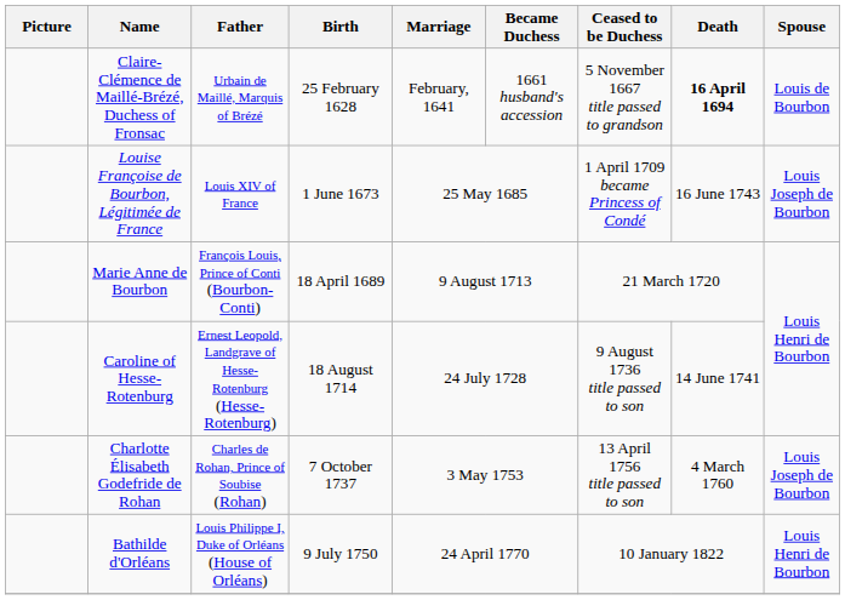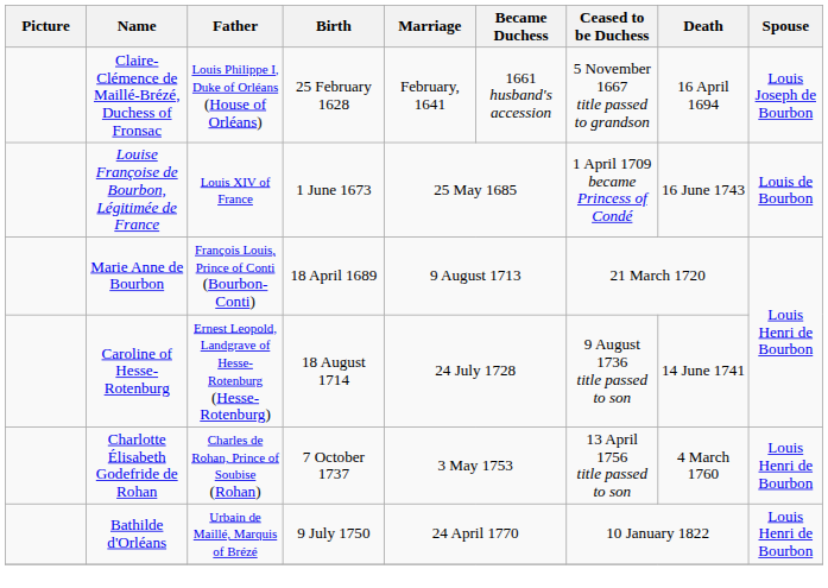 <table width=95% class="wikitable">
 <tr>
 <th width = "8%">Picture</th>
 <th width = "10%">Name</th>
 <th width = "9%">Father</th>
 <th width = "10%">Birth</th>
 <th width = "9%">Marriage</th>
 <th width = "9%">Became Duchess</th>
 <th width = "9%">Ceased to be Duchess</th>
 <th width = "9%">Death</th>
 <th width = "6%">Spouse</th>
 </tr>
 <tr>
 <td align=center></td>
 <td align=center><a href='#'>Claire-Clémence de Maillé-Brézé, Duchess of Fronsac</a><br></td>
-<td align="center"><small><a href='#'>Urbain de Maillé, Marquis of Brézé</a></small></td>
+<td align="center"><small><a href='#'>Louis Philippe I, Duke of Orléans</a></small><br>(<a href='#'>House of Orléans</a>)</td>
 <td align="center">25 February 1628</td>
 <td align="center">February, 1641</td>
 <td align="center">1661<br><em>husband's accession</em></td>
 <td align="center">5 November 1667<br><em>title passed to grandson</em></td>
-<td align="center"><strong>16 April 1694</strong></td>
-<td align="center"><a href='#'>Louis de Bourbon</a></td>
+<td align="center">16 April 1694</td>
+<td align="center"><a href='#'>Louis Joseph de Bourbon</a></td>
 </tr>
 <tr>
 <td align=center></td>
 <td align=center><em><a href='#'>Louise Françoise de Bourbon, Légitimée de France</a></em><br></td>
 <td align="center"><small><a href='#'>Louis XIV of France</a></small></td>
 <td align="center">1 June 1673</td>
 <td align="center" colspan="2">25 May 1685</td>
 <td align="center">1 April 1709<br><em>became <a href='#'>Princess of Condé</a></em></td>
 <td align="center">16 June 1743</td>
-<td align="center"><a href='#'>Louis Joseph de Bourbon</a></td>
+<td align="center"><a href='#'>Louis de Bourbon</a></td>
 </tr>
 <tr>
 <td align=center></td>
 <td align=center><a href='#'>Marie Anne de Bourbon</a><br></td>
 <td align="center"><small><a href='#'>François Louis, Prince of Conti</a></small><br>(<a href='#'>Bourbon-Conti</a>)</td>
 <td align="center">18 April 1689</td>
 <td align="center" colspan="2">9 August 1713</td>
 <td align="center" colspan="2">21 March 1720</td>
 <td align="center" rowspan="2"><a href='#'>Louis Henri de Bourbon</a></td>
 </tr>
 <tr>
 <td align=center></td>
 <td align=center><a href='#'>Caroline of Hesse-Rotenburg</a><br></td>
 <td align="center"><small><a href='#'>Ernest Leopold, Landgrave of Hesse-Rotenburg</a></small><br>(<a href='#'>Hesse-Rotenburg</a>)</td>
 <td align="center">18 August 1714</td>
 <td align="center" colspan="2">24 July 1728</td>
 <td align="center">9 August 1736 <br><em>title passed to son</em></td>
 <td align="center">14 June 1741</td>
 </tr>
 <tr>
 <td align=center></td>
 <td align=center><a href='#'>Charlotte Élisabeth Godefride de Rohan</a><br></td>
 <td align="center"><small><a href='#'>Charles de Rohan, Prince of Soubise</a></small><br>(<a href='#'>Rohan</a>)</td>
 <td align="center">7 October 1737</td>
 <td align="center" colspan="2">3 May 1753</td>
 <td align="center">13 April 1756<br><em>title passed to son</em></td>
 <td align="center">4 March 1760</td>
-<td align="center"><a href='#'>Louis Joseph de Bourbon</a></td>
+<td align="center"><a href='#'>Louis Henri de Bourbon</a></td>
 </tr>
 <tr>
 <td align=center></td>
 <td align=center><a href='#'>Bathilde d'Orléans</a><br></td>
-<td align="center"><small><a href='#'>Louis Philippe I, Duke of Orléans</a></small><br>(<a href='#'>House of Orléans</a>)</td>
+<td align="center"><small><a href='#'>Urbain de Maillé, Marquis of Brézé</a></small></td>
 <td align="center">9 July 1750</td>
 <td align="center" colspan="2">24 April 1770</td>
 <td align="center" colspan="2">10 January 1822</td>
 <td align="center"><a href='#'>Louis Henri de Bourbon</a></td>
 </tr>
 <tr>
 </tr>
 </table>
